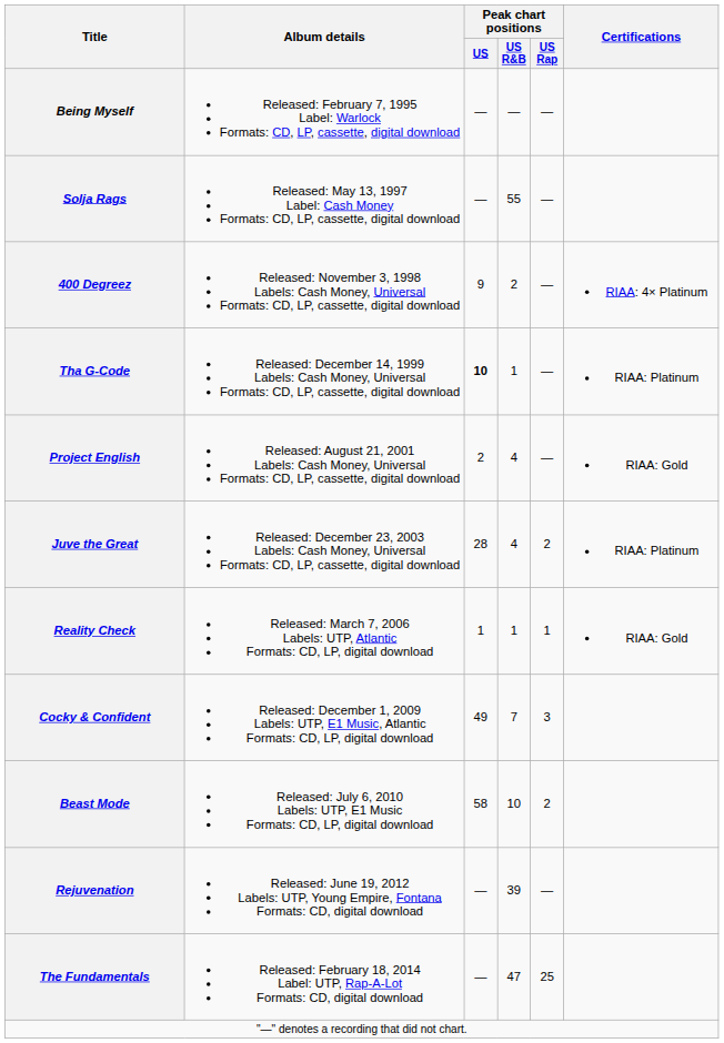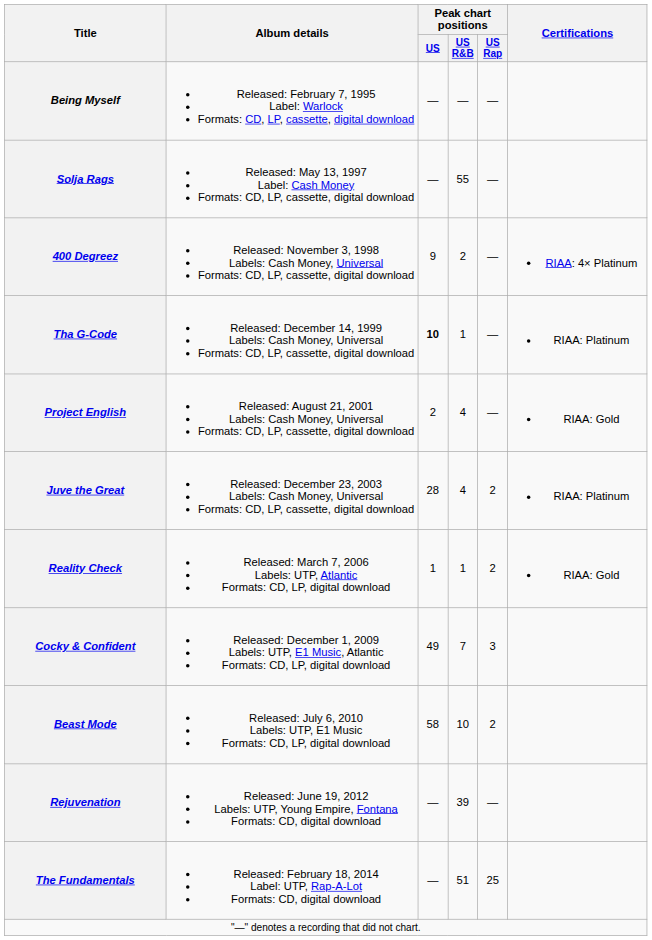 <table class="wikitable plainrowheaders" style="text-align:center;" border="1">
 <tr>
 <th scope="col" rowspan="2" style="width:14em;">Title</th>
 <th scope="col" rowspan="2" style="width:22em;">Album details</th>
 <th scope="col" colspan="3">Peak chart positions</th>
 <th scope="col" rowspan="2" style="width:12em;"><a href='#'>Certifications</a></th>
 </tr>
 <tr>
 <th scope="col" style="width:2.5em;font-size:90%;"><a href='#'>US</a><br></th>
 <th scope="col" style="width:2.5em;font-size:90%;"><a href='#'>US<br>R&B</a><br></th>
 <th scope="col" style="width:2.5em;font-size:90%;"><a href='#'>US<br>Rap</a><br></th>
 </tr>
 <tr>
 <th scope="row"><em>Being Myself</em></th>
 <td><br><ul><li>Released: February 7, 1995</li><li>Label: <a href='#'>Warlock</a></li><li>Formats: <a href='#'>CD</a>, <a href='#'>LP</a>, <a href='#'>cassette</a>, <a href='#'>digital download</a></li></ul></td>
 <td>—</td>
 <td>—</td>
 <td>—</td>
 <td></td>
 </tr>
 <tr>
 <th scope="row"><em><a href='#'>Solja Rags</a></em></th>
 <td><br><ul><li>Released: May 13, 1997</li><li>Label: <a href='#'>Cash Money</a></li><li>Formats: CD, LP, cassette, digital download</li></ul></td>
 <td>—</td>
 <td>55</td>
 <td>—</td>
 <td></td>
 </tr>
 <tr>
 <th scope="row"><em><a href='#'>400 Degreez</a></em></th>
 <td><br><ul><li>Released: November 3, 1998</li><li>Labels: Cash Money, <a href='#'>Universal</a></li><li>Formats: CD, LP, cassette, digital download</li></ul></td>
 <td>9</td>
 <td>2</td>
 <td>—</td>
 <td><br><ul><li><a href='#'>RIAA</a>: 4× Platinum</li></ul></td>
 </tr>
 <tr>
 <th scope="row"><em><a href='#'>Tha G-Code</a></em></th>
 <td><br><ul><li>Released: December 14, 1999</li><li>Labels: Cash Money, Universal</li><li>Formats: CD, LP, cassette, digital download</li></ul></td>
 <td><strong>10</strong></td>
 <td>1</td>
 <td>—</td>
 <td><br><ul><li>RIAA: Platinum</li></ul></td>
 </tr>
 <tr>
 <th scope="row"><em><a href='#'>Project English</a></em></th>
 <td><br><ul><li>Released: August 21, 2001</li><li>Labels: Cash Money, Universal</li><li>Formats: CD, LP, cassette, digital download</li></ul></td>
 <td>2</td>
 <td>4</td>
 <td>—</td>
 <td><br><ul><li>RIAA: Gold</li></ul></td>
 </tr>
 <tr>
 <th scope="row"><em><a href='#'>Juve the Great</a></em></th>
 <td><br><ul><li>Released: December 23, 2003</li><li>Labels: Cash Money, Universal</li><li>Formats: CD, LP, cassette, digital download</li></ul></td>
 <td>28</td>
 <td>4</td>
 <td>2</td>
 <td><br><ul><li>RIAA:  Platinum</li></ul></td>
 </tr>
 <tr>
 <th scope="row"><em><a href='#'>Reality Check</a></em></th>
 <td><br><ul><li>Released: March 7, 2006</li><li>Labels: UTP, <a href='#'>Atlantic</a></li><li>Formats: CD, LP, digital download</li></ul></td>
 <td>1</td>
 <td>1</td>
-<td>1</td>
+<td>2</td>
 <td><br><ul><li>RIAA: Gold</li></ul></td>
 </tr>
 <tr>
 <th scope="row"><em><a href='#'>Cocky & Confident</a></em></th>
 <td><br><ul><li>Released: December 1, 2009</li><li>Labels: UTP, <a href='#'>E1 Music</a>, Atlantic</li><li>Formats: CD, LP, digital download</li></ul></td>
 <td>49</td>
 <td>7</td>
 <td>3</td>
 <td></td>
 </tr>
 <tr>
 <th scope="row"><em><a href='#'>Beast Mode</a></em></th>
 <td><br><ul><li>Released: July 6, 2010</li><li>Labels: UTP, E1 Music</li><li>Formats: CD, LP, digital download</li></ul></td>
 <td>58</td>
 <td>10</td>
 <td>2</td>
 <td></td>
 </tr>
 <tr>
 <th scope="row"><em><a href='#'>Rejuvenation</a></em></th>
 <td><br><ul><li>Released: June 19, 2012</li><li>Labels: UTP, Young Empire, <a href='#'>Fontana</a></li><li>Formats: CD, digital download</li></ul></td>
 <td>—</td>
 <td>39</td>
 <td>—</td>
 <td></td>
 </tr>
 <tr>
 <th scope="row"><em><a href='#'>The Fundamentals</a></em></th>
 <td><br><ul><li>Released: February 18, 2014</li><li>Label: UTP, <a href='#'>Rap-A-Lot</a></li><li>Formats: CD, digital download</li></ul></td>
 <td>—</td>
-<td>47</td>
+<td>51</td>
 <td>25</td>
 <td></td>
 </tr>
 <tr>
 <td colspan="14" style="font-size:90%">"—" denotes a recording that did not chart.</td>
 </tr>
 </table>
